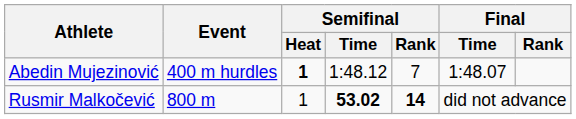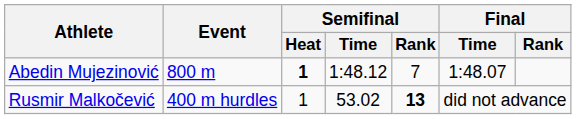 <table class="wikitable" style="font-size:90%">
 <tr>
 <th rowspan="2">Athlete</th>
 <th rowspan="2">Event</th>
 <th colspan="3">Semifinal</th>
 <th colspan="2">Final</th>
 </tr>
 <tr style="font-size:95%">
 <th>Heat</th>
 <th>Time</th>
 <th>Rank</th>
 <th>Time</th>
 <th>Rank</th>
 </tr>
 <tr align=center>
 <td align="left"><a href='#'>Abedin Mujezinović</a></td>
-<td align="left"><a href='#'>400 m hurdles</a></td>
+<td align="left"><a href='#'>800 m</a></td>
 <td><strong>1</strong></td>
 <td>1:48.12</td>
 <td>7 <strong></strong></td>
 <td>1:48.07</td>
 <td><strong></strong></td>
 </tr>
 <tr align=center>
 <td align="left"><a href='#'>Rusmir Malkočević</a></td>
-<td align="left"><a href='#'>800 m</a></td>
+<td align="left"><a href='#'>400 m hurdles</a></td>
 <td>1</td>
-<td><strong>53.02</strong></td>
-<td><strong>14</strong></td>
+<td>53.02</td>
+<td><strong>13</strong></td>
 <td colspan=2>did not advance</td>
 </tr>
 </table>
